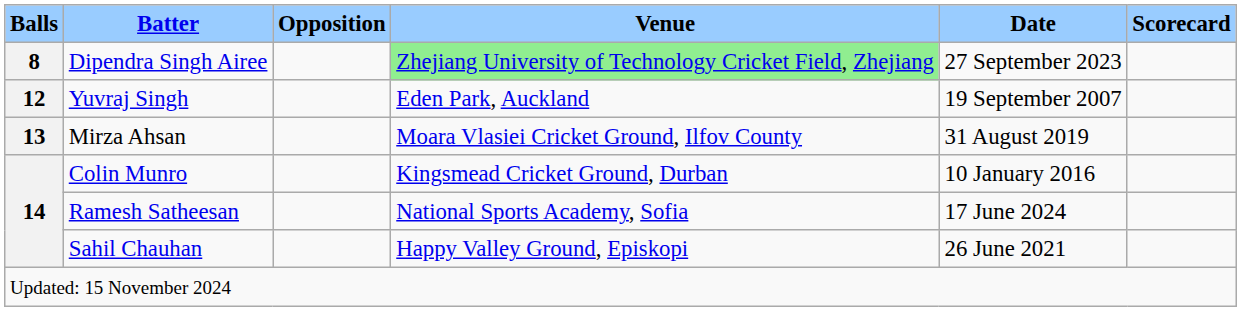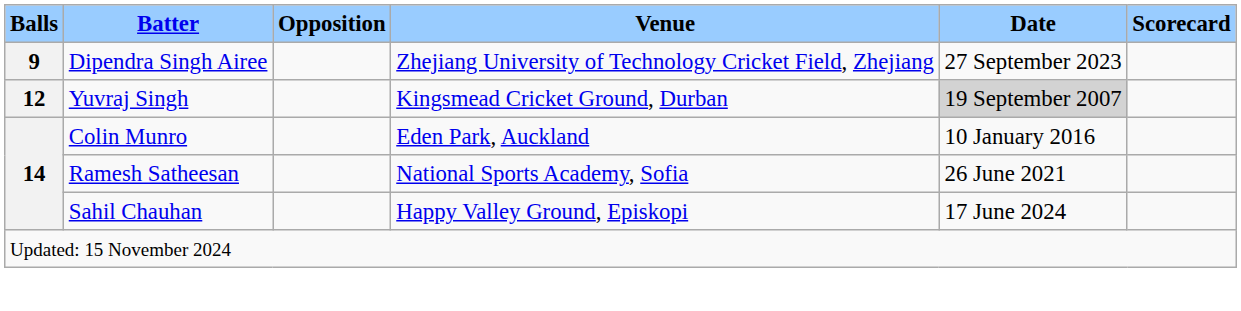 <table class="wikitable sortable defaultleft" style="font-size: 95%">
 <tr>
 <th scope="col" style="background-color:#9cf;">Balls</th>
 <th scope="col" style="background-color:#9cf;"><a href='#'>Batter</a></th>
 <th scope="col" style="background-color:#9cf;">Opposition</th>
 <th scope="col" style="background-color:#9cf;">Venue</th>
 <th scope="col" style="background-color:#9cf;">Date</th>
 <th scope="col" style="background-color:#9cf;">Scorecard</th>
 </tr>
 <tr>
-<th scope="row">8</th>
+<th scope="row">9</th>
 <td> <a href='#'>Dipendra Singh Airee</a></td>
 <td></td>
-<td style="background: lightgreen;"><a href='#'>Zhejiang University of Technology Cricket Field</a>, <a href='#'>Zhejiang</a></td>
+<td><a href='#'>Zhejiang University of Technology Cricket Field</a>, <a href='#'>Zhejiang</a></td>
 <td>27 September 2023</td>
 <td></td>
 </tr>
 <tr>
 <th scope="row">12</th>
 <td> <a href='#'>Yuvraj Singh</a></td>
 <td></td>
-<td><a href='#'>Eden Park</a>, <a href='#'>Auckland</a></td>
-<td>19 September 2007</td>
-<td></td>
-</tr>
-<tr>
-<th scope="row">13</th>
-<td> Mirza Ahsan</td>
-<td></td>
-<td><a href='#'>Moara Vlasiei Cricket Ground</a>, <a href='#'>Ilfov County</a></td>
-<td>31 August 2019</td>
+<td><a href='#'>Kingsmead Cricket Ground</a>, <a href='#'>Durban</a></td>
+<td style="background: lightgrey;">19 September 2007</td>
 <td></td>
 </tr>
 <tr>
 <th rowspan="3" scope="row">14</th>
 <td> <a href='#'>Colin Munro</a></td>
 <td></td>
-<td><a href='#'>Kingsmead Cricket Ground</a>, <a href='#'>Durban</a></td>
+<td><a href='#'>Eden Park</a>, <a href='#'>Auckland</a></td>
 <td>10 January 2016</td>
 <td></td>
 </tr>
 <tr>
 <td> <a href='#'>Ramesh Satheesan</a></td>
 <td></td>
 <td><a href='#'>National Sports Academy</a>, <a href='#'>Sofia</a></td>
-<td>17 June 2024</td>
+<td>26 June 2021</td>
 <td></td>
 </tr>
 <tr>
 <td> <a href='#'>Sahil Chauhan</a></td>
 <td></td>
 <td><a href='#'>Happy Valley Ground</a>, <a href='#'>Episkopi</a></td>
-<td>26 June 2021</td>
+<td>17 June 2024</td>
 <td></td>
 </tr>
 <tr class="sortbottom">
 <td scope="row" colspan=6 style="text-align:left;"><small>Updated: 15 November 2024</small></td>
 </tr>
 </table>
